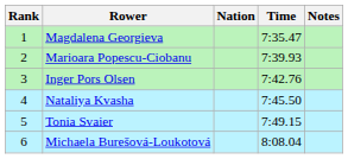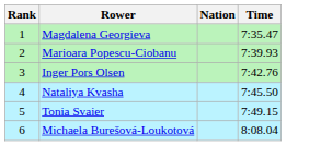 <table class="wikitable sortable" style="text-align:center">
 <tr>
 <th>Rank</th>
 <th>Rower</th>
 <th>Nation</th>
 <th>Time</th>
-<th>Notes</th>
 </tr>
 <tr bgcolor=bbf3bb>
 <td>1</td>
 <td align=left data-sort-value="Georgieva, Magdalena"><a href='#'>Magdalena Georgieva</a></td>
 <td align=left></td>
 <td>7:35.47</td>
-<td></td>
 </tr>
 <tr bgcolor=bbf3bb>
 <td>2</td>
 <td align=left data-sort-value="Popescu-Ciobanu, Marioara"><a href='#'>Marioara Popescu-Ciobanu</a></td>
 <td align=left></td>
 <td>7:39.93</td>
-<td></td>
 </tr>
 <tr bgcolor=bbf3bb>
 <td>3</td>
 <td align=left data-sort-value="Pors Olsen, Inger"><a href='#'>Inger Pors Olsen</a></td>
 <td align=left></td>
 <td>7:42.76</td>
-<td></td>
 </tr>
 <tr bgcolor=bbf3ff>
 <td>4</td>
 <td align=left data-sort-value="Kvasha, Nataliya"><a href='#'>Nataliya Kvasha</a></td>
 <td align=left></td>
 <td>7:45.50</td>
-<td></td>
 </tr>
 <tr bgcolor=bbf3ff>
 <td>5</td>
 <td align=left data-sort-value="Svaier, Tonia"><a href='#'>Tonia Svaier</a></td>
 <td align=left></td>
 <td>7:49.15</td>
-<td></td>
 </tr>
 <tr bgcolor=bbf3ff>
 <td>6</td>
 <td align=left data-sort-value="Burešová-Loukotová, Michaela"><a href='#'>Michaela Burešová-Loukotová</a></td>
 <td align=left></td>
 <td>8:08.04</td>
-<td></td>
 </tr>
 </table>
